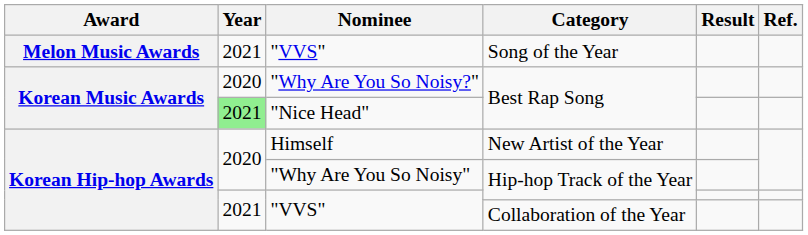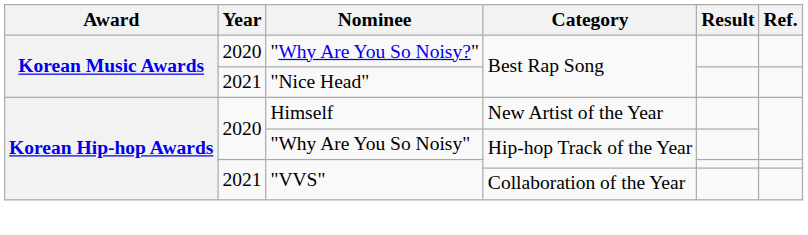 <table class="wikitable plainrowheaders">
 <tr>
 <th>Award</th>
 <th>Year</th>
 <th>Nominee</th>
 <th>Category</th>
 <th>Result</th>
 <th>Ref.</th>
 </tr>
 <tr>
-<th scope="row"><a href='#'>Melon Music Awards</a></th>
-<td>2021</td>
-<td>"<a href='#'>VVS</a>"</td>
-<td>Song of the Year</td>
-<td></td>
-<td></td>
-</tr>
-<tr>
 <th scope="row" rowspan="2"><a href='#'>Korean Music Awards</a></th>
 <td>2020</td>
 <td>"<a href='#'>Why Are You So Noisy?</a>"</td>
 <td rowspan="2">Best Rap Song</td>
 <td></td>
 <td></td>
 </tr>
 <tr>
-<td style="background: lightgreen;">2021</td>
+<td>2021</td>
 <td>"Nice Head"</td>
 <td></td>
 <td></td>
 </tr>
 <tr>
 <th scope="row" rowspan="4"><a href='#'>Korean Hip-hop Awards</a></th>
 <td rowspan="2">2020</td>
 <td>Himself</td>
 <td>New Artist of the Year</td>
 <td></td>
 <td rowspan="2"></td>
 </tr>
 <tr>
 <td>"Why Are You So Noisy"</td>
 <td rowspan="2">Hip-hop Track of the Year</td>
 <td></td>
 </tr>
 <tr>
 <td rowspan="2">2021</td>
 <td rowspan="2">"VVS"</td>
 <td></td>
 <td></td>
 </tr>
 <tr>
 <td>Collaboration of the Year</td>
 <td></td>
 <td></td>
 </tr>
 </table>
